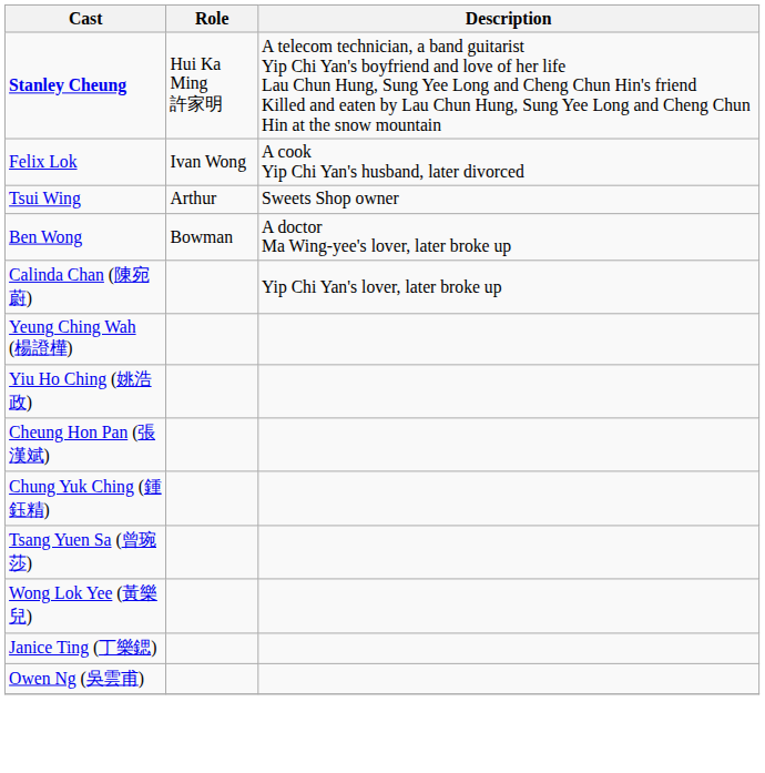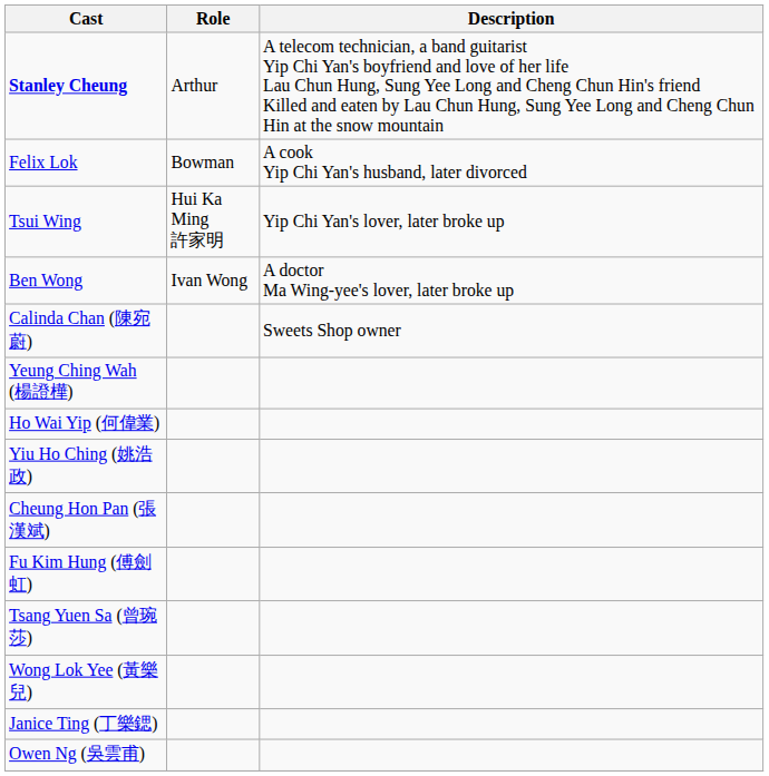 <table class="wikitable" width="55%">
 <tr>
 <th>Cast</th>
 <th>Role</th>
 <th>Description</th>
 </tr>
 <tr>
 <td><strong><a href='#'>Stanley Cheung</a></strong></td>
-<td>Hui Ka Ming<br>許家明</td>
+<td>Arthur</td>
 <td>A telecom technician, a band guitarist<br>Yip Chi Yan's boyfriend and love of her life<br>Lau Chun Hung, Sung Yee Long and Cheng Chun Hin's friend<br>Killed and eaten by Lau Chun Hung, Sung Yee Long and Cheng Chun Hin at the snow mountain</td>
 </tr>
 <tr>
 <td><a href='#'>Felix Lok</a></td>
-<td>Ivan Wong</td>
+<td>Bowman</td>
 <td>A cook<br>Yip Chi Yan's husband, later divorced</td>
 </tr>
 <tr>
 <td><a href='#'>Tsui Wing</a></td>
-<td>Arthur</td>
-<td>Sweets Shop owner</td>
+<td>Hui Ka Ming<br>許家明</td>
+<td>Yip Chi Yan's lover, later broke up</td>
 </tr>
 <tr>
 <td><a href='#'>Ben Wong</a></td>
-<td>Bowman</td>
+<td>Ivan Wong</td>
 <td>A doctor<br>Ma Wing-yee's lover, later broke up</td>
 </tr>
 <tr>
 <td><a href='#'>Calinda Chan</a> (<a href='#'>陳宛蔚</a>)</td>
 <td></td>
-<td>Yip Chi Yan's lover, later broke up</td>
+<td>Sweets Shop owner</td>
 </tr>
 <tr>
 <td><a href='#'>Yeung Ching Wah</a> (<a href='#'>楊證樺</a>)</td>
+<td></td>
+<td></td>
+</tr>
+<tr>
+<td><a href='#'>Ho Wai Yip</a> (<a href='#'>何偉業</a>)</td>
 <td></td>
 <td></td>
 </tr>
 <tr>
 <td><a href='#'>Yiu Ho Ching</a> (<a href='#'>姚浩政</a>)</td>
 <td></td>
 <td></td>
 </tr>
 <tr>
 <td><a href='#'>Cheung Hon Pan</a> (<a href='#'>張漢斌</a>)</td>
 <td></td>
 <td></td>
 </tr>
 <tr>
-<td><a href='#'>Chung Yuk Ching</a> (<a href='#'>鍾鈺精</a>)</td>
+<td><a href='#'>Fu Kim Hung</a> (<a href='#'>傅劍虹</a>)</td>
 <td></td>
 <td></td>
 </tr>
 <tr>
 <td><a href='#'>Tsang Yuen Sa</a> (<a href='#'>曾琬莎</a>)</td>
 <td></td>
 <td></td>
 </tr>
 <tr>
 <td><a href='#'>Wong Lok Yee</a> (<a href='#'>黃樂兒</a>)</td>
 <td></td>
 <td></td>
 </tr>
 <tr>
 <td><a href='#'>Janice Ting</a> (<a href='#'>丁樂鍶</a>)</td>
 <td></td>
 <td></td>
 </tr>
 <tr>
 <td><a href='#'>Owen Ng</a> (<a href='#'>吳雲甫</a>)</td>
 <td></td>
 <td></td>
 </tr>
 <tr>
 </tr>
 </table>
